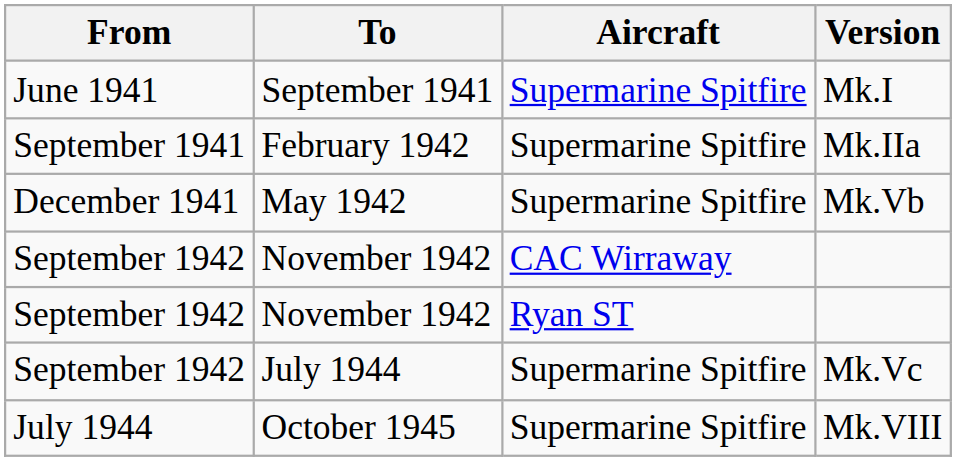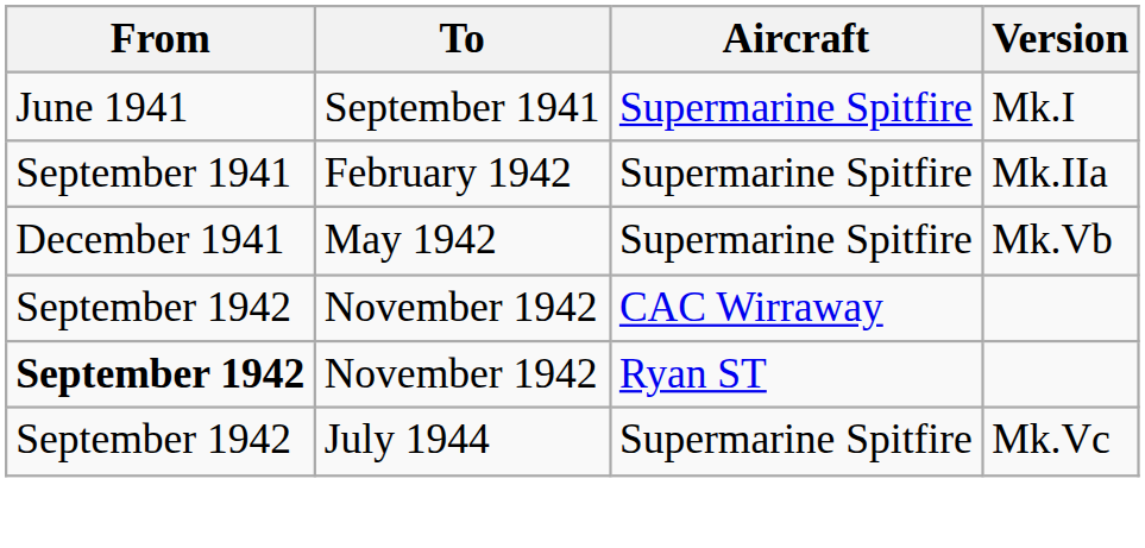 <table class="wikitable">
 <tr>
 <th>From</th>
 <th>To</th>
 <th>Aircraft</th>
 <th>Version</th>
 </tr>
 <tr>
 <td>June 1941</td>
 <td>September 1941</td>
 <td><a href='#'>Supermarine Spitfire</a></td>
 <td>Mk.I</td>
 </tr>
 <tr>
 <td>September 1941</td>
 <td>February 1942</td>
 <td>Supermarine Spitfire</td>
 <td>Mk.IIa</td>
 </tr>
 <tr>
 <td>December 1941</td>
 <td>May 1942</td>
 <td>Supermarine Spitfire</td>
 <td>Mk.Vb</td>
 </tr>
 <tr>
 <td>September 1942</td>
 <td>November 1942</td>
 <td><a href='#'>CAC Wirraway</a></td>
 <td></td>
 </tr>
 <tr>
-<td>September 1942</td>
+<td><strong>September 1942</strong></td>
 <td>November 1942</td>
 <td><a href='#'>Ryan ST</a></td>
 <td></td>
 </tr>
 <tr>
 <td>September 1942</td>
 <td>July 1944</td>
 <td>Supermarine Spitfire</td>
 <td>Mk.Vc</td>
 </tr>
-<tr>
-<td>July 1944</td>
-<td>October 1945</td>
-<td>Supermarine Spitfire</td>
-<td>Mk.VIII</td>
-</tr>
 </table>
